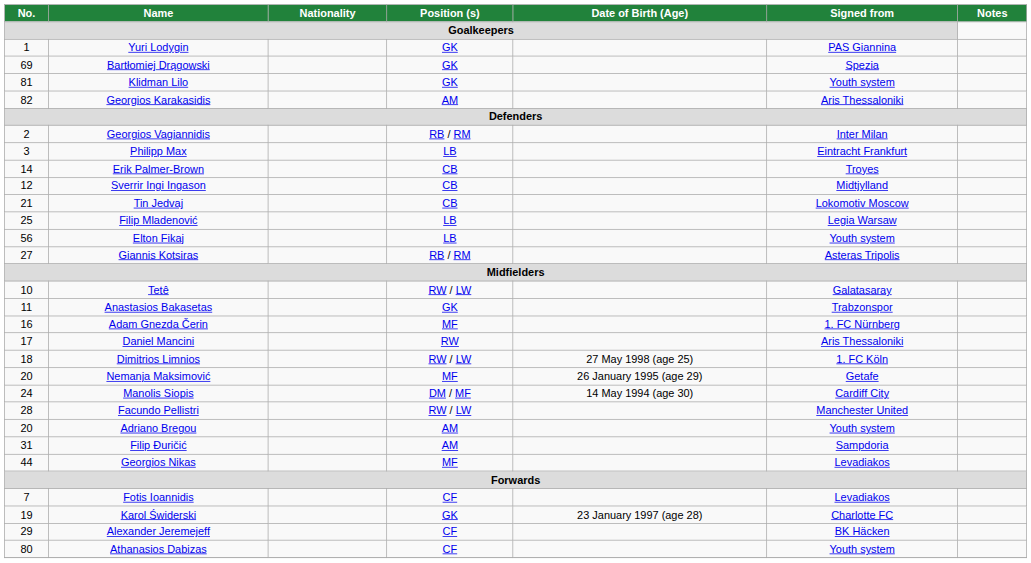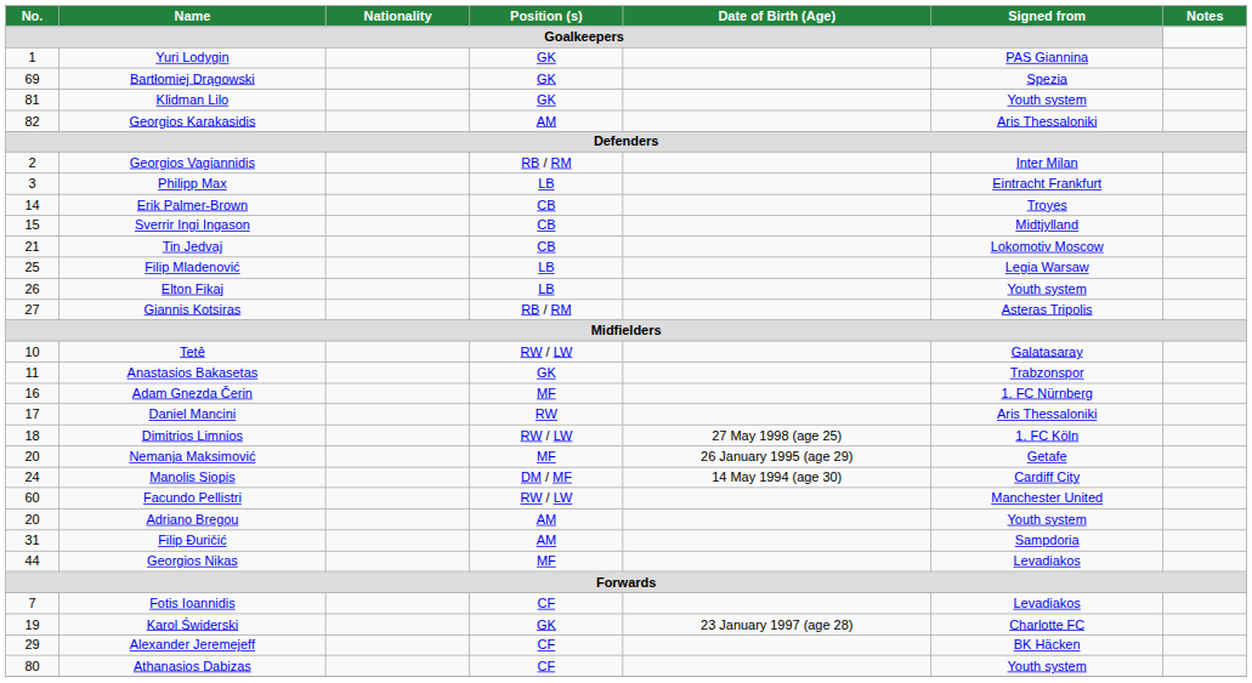 <table class="wikitable" style="text-align:center; font-size:90%; width:85%;">
 <tr>
 <th style="background:#21823b; color:white; text-align:center;">No.</th>
 <th style="background:#21823b; color:white; text-align:center;">Name</th>
 <th style="background:#21823b; color:white; text-align:center;">Nationality</th>
 <th style="background:#21823b; color:white; text-align:center;">Position (s)</th>
 <th style="background:#21823b; color:white; text-align:center;">Date of Birth (Age)</th>
 <th style="background:#21823b; color:white; text-align:center;">Signed from</th>
 <th style="background:#21823b; color:white; text-align:center;">Notes</th>
 </tr>
 <tr>
 <th colspan="6" style="background:#dcdcdc; text-align:center;">Goalkeepers</th>
 </tr>
 <tr>
 <td>1</td>
 <td><a href='#'>Yuri Lodygin</a></td>
 <td> </td>
 <td><a href='#'>GK</a></td>
 <td></td>
 <td> <a href='#'>PAS Giannina</a></td>
 <td></td>
 </tr>
 <tr>
 <td>69</td>
 <td><a href='#'>Bartłomiej Drągowski</a></td>
 <td></td>
 <td><a href='#'>GK</a></td>
 <td></td>
 <td> <a href='#'>Spezia</a></td>
 <td></td>
 </tr>
 <tr>
 <td>81</td>
 <td><a href='#'>Klidman Lilo</a></td>
 <td> </td>
 <td><a href='#'>GK</a></td>
 <td></td>
 <td><a href='#'>Youth system</a></td>
 <td></td>
 </tr>
 <tr>
 <td>82</td>
 <td><a href='#'>Georgios Karakasidis</a></td>
 <td></td>
 <td><a href='#'>AM</a></td>
 <td></td>
 <td> <a href='#'>Aris Thessaloniki</a></td>
 <td></td>
 </tr>
 <tr>
 <th colspan="7" style="background:#dcdcdc; text-align:center;">Defenders</th>
 </tr>
 <tr>
 <td>2</td>
 <td><a href='#'>Georgios Vagiannidis</a></td>
 <td></td>
 <td><a href='#'>RB</a> / <a href='#'>RM</a></td>
 <td></td>
 <td> <a href='#'>Inter Milan</a></td>
 <td></td>
 </tr>
 <tr>
 <td>3</td>
 <td><a href='#'>Philipp Max</a></td>
 <td></td>
 <td><a href='#'>LB</a></td>
 <td></td>
 <td> <a href='#'>Eintracht Frankfurt</a></td>
 <td></td>
 </tr>
 <tr>
 <td>14</td>
 <td><a href='#'>Erik Palmer-Brown</a></td>
 <td></td>
 <td><a href='#'>CB</a></td>
 <td></td>
 <td> <a href='#'>Troyes</a></td>
 <td></td>
 </tr>
 <tr>
-<td>12</td>
+<td>15</td>
 <td><a href='#'>Sverrir Ingi Ingason</a></td>
 <td></td>
 <td><a href='#'>CB</a></td>
 <td></td>
 <td> <a href='#'>Midtjylland</a></td>
 <td></td>
 </tr>
 <tr>
 <td>21</td>
 <td><a href='#'>Tin Jedvaj</a></td>
 <td></td>
 <td><a href='#'>CB</a></td>
 <td></td>
 <td> <a href='#'>Lokomotiv Moscow</a></td>
 <td></td>
 </tr>
 <tr>
 <td>25</td>
 <td><a href='#'>Filip Mladenović</a></td>
 <td></td>
 <td><a href='#'>LB</a></td>
 <td></td>
 <td> <a href='#'>Legia Warsaw</a></td>
 <td></td>
 </tr>
 <tr>
-<td>56</td>
+<td>26</td>
 <td><a href='#'>Elton Fikaj</a></td>
 <td></td>
 <td><a href='#'>LB</a></td>
 <td></td>
 <td><a href='#'>Youth system</a></td>
 <td></td>
 </tr>
 <tr>
 <td>27</td>
 <td><a href='#'>Giannis Kotsiras</a></td>
 <td></td>
 <td><a href='#'>RB</a> / <a href='#'>RM</a></td>
 <td></td>
 <td> <a href='#'>Asteras Tripolis</a></td>
 <td></td>
 </tr>
 <tr>
 <th colspan="7" style="background:#dcdcdc; text-align:center;">Midfielders</th>
 </tr>
 <tr>
 <td>10</td>
 <td><a href='#'>Tetê</a></td>
 <td></td>
 <td><a href='#'>RW</a> / <a href='#'>LW</a></td>
 <td></td>
 <td> <a href='#'>Galatasaray</a></td>
 <td></td>
 </tr>
 <tr>
 <td>11</td>
 <td><a href='#'>Anastasios Bakasetas</a></td>
 <td></td>
 <td><a href='#'>GK</a></td>
 <td></td>
 <td> <a href='#'>Trabzonspor</a></td>
 <td></td>
 </tr>
 <tr>
 <td>16</td>
 <td><a href='#'>Adam Gnezda Čerin</a></td>
 <td></td>
 <td><a href='#'>MF</a></td>
 <td></td>
 <td> <a href='#'>1. FC Nürnberg</a></td>
 <td></td>
 </tr>
 <tr>
 <td>17</td>
 <td><a href='#'>Daniel Mancini</a></td>
 <td> </td>
 <td><a href='#'>RW</a></td>
 <td></td>
 <td> <a href='#'>Aris Thessaloniki</a></td>
 <td></td>
 </tr>
 <tr>
 <td>18</td>
 <td><a href='#'>Dimitrios Limnios</a></td>
 <td> </td>
 <td><a href='#'>RW</a> / <a href='#'>LW</a></td>
 <td>27 May 1998 (age 25)</td>
 <td> <a href='#'>1. FC Köln</a></td>
 <td></td>
 </tr>
 <tr>
 <td>20</td>
 <td><a href='#'>Nemanja Maksimović</a></td>
 <td></td>
 <td><a href='#'>MF</a></td>
 <td>26 January 1995 (age 29)</td>
 <td> <a href='#'>Getafe</a></td>
 <td></td>
 </tr>
 <tr>
 <td>24</td>
 <td><a href='#'>Manolis Siopis</a></td>
 <td></td>
 <td><a href='#'>DM</a> / <a href='#'>MF</a></td>
 <td>14 May 1994 (age 30)</td>
 <td> <a href='#'>Cardiff City</a></td>
 </tr>
 <tr>
-<td>28</td>
+<td>60</td>
 <td><a href='#'>Facundo Pellistri</a></td>
 <td></td>
 <td><a href='#'>RW</a> / <a href='#'>LW</a></td>
 <td></td>
 <td> <a href='#'>Manchester United</a></td>
 <td></td>
 </tr>
 <tr>
 <td>20</td>
 <td><a href='#'>Adriano Bregou</a></td>
 <td> </td>
 <td><a href='#'>AM</a></td>
 <td></td>
 <td><a href='#'>Youth system</a></td>
 <td></td>
 </tr>
 <tr>
 <td>31</td>
 <td><a href='#'>Filip Đuričić</a></td>
 <td></td>
 <td><a href='#'>AM</a></td>
 <td></td>
 <td> <a href='#'>Sampdoria</a></td>
 <td></td>
 </tr>
 <tr>
 <td>44</td>
 <td><a href='#'>Georgios Nikas</a></td>
 <td></td>
 <td><a href='#'>MF</a></td>
 <td></td>
 <td> <a href='#'>Levadiakos</a></td>
 <td></td>
 </tr>
 <tr>
 <th colspan="7" style="background:#dcdcdc; text-align:center;">Forwards</th>
 </tr>
 <tr>
 <td>7</td>
 <td><a href='#'>Fotis Ioannidis</a></td>
 <td></td>
 <td><a href='#'>CF</a></td>
 <td></td>
 <td> <a href='#'>Levadiakos</a></td>
 <td></td>
 </tr>
 <tr>
 <td>19</td>
 <td><a href='#'>Karol Świderski</a></td>
 <td></td>
 <td><a href='#'>GK</a></td>
 <td>23 January 1997 (age 28)</td>
 <td> <a href='#'>Charlotte FC</a></td>
 <td></td>
 </tr>
 <tr>
 <td>29</td>
 <td><a href='#'>Alexander Jeremejeff</a></td>
 <td></td>
 <td><a href='#'>CF</a></td>
 <td></td>
 <td> <a href='#'>BK Häcken</a></td>
 <td></td>
 </tr>
 <tr>
 <td>80</td>
 <td><a href='#'>Athanasios Dabizas</a></td>
 <td></td>
 <td><a href='#'>CF</a></td>
 <td></td>
 <td><a href='#'>Youth system</a></td>
 <td></td>
 </tr>
 <tr>
 </tr>
 </table>
